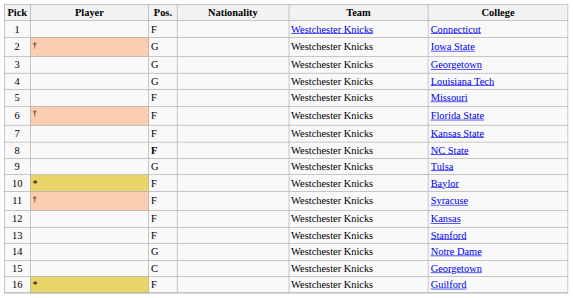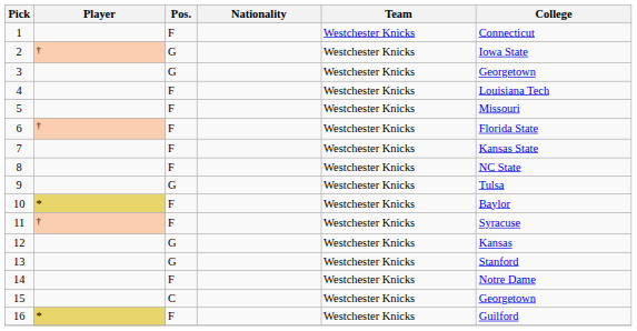 <table class="wikitable sortable">
 <tr>
 <th width="1%">Pick</th>
 <th width="17%">Player</th>
 <th width="4%">Pos.</th>
 <th width="16%">Nationality</th>
 <th width="20%" class="unsortable">Team</th>
 <th width="20%">College</th>
 </tr>
 <tr>
 <td align=center>1</td>
 <td></td>
 <td>F</td>
 <td></td>
 <td><a href='#'>Westchester Knicks</a></td>
 <td><a href='#'>Connecticut</a></td>
 </tr>
 <tr>
 <td align=center>2</td>
 <td style="background-color:#FBCEB1"><sup>†</sup></td>
 <td>G</td>
 <td></td>
 <td>Westchester Knicks</td>
 <td><a href='#'>Iowa State</a></td>
 </tr>
 <tr>
 <td align=center>3</td>
 <td></td>
 <td>G</td>
 <td></td>
 <td>Westchester Knicks</td>
 <td><a href='#'>Georgetown</a></td>
 </tr>
 <tr>
 <td align=center>4</td>
 <td></td>
-<td>G</td>
+<td>F</td>
 <td></td>
 <td>Westchester Knicks</td>
 <td><a href='#'>Louisiana Tech</a></td>
 </tr>
 <tr>
 <td align=center>5</td>
 <td></td>
 <td>F</td>
 <td></td>
 <td>Westchester Knicks</td>
 <td><a href='#'>Missouri</a></td>
 </tr>
 <tr>
 <td align=center>6</td>
 <td style="background-color:#FBCEB1"><sup>†</sup></td>
 <td>F</td>
 <td></td>
 <td>Westchester Knicks</td>
 <td><a href='#'>Florida State</a></td>
 </tr>
 <tr>
 <td align=center>7</td>
 <td></td>
 <td>F</td>
 <td></td>
 <td>Westchester Knicks</td>
 <td><a href='#'>Kansas State</a></td>
 </tr>
 <tr>
 <td align=center>8</td>
 <td></td>
-<td><strong>F</strong></td>
+<td>F</td>
 <td></td>
 <td>Westchester Knicks</td>
 <td><a href='#'>NC State</a></td>
 </tr>
 <tr>
 <td align=center>9</td>
 <td></td>
 <td>G</td>
 <td></td>
 <td>Westchester Knicks</td>
 <td><a href='#'>Tulsa</a></td>
 </tr>
 <tr>
 <td align=center>10</td>
 <td style="background-color:#E9D66B">*</td>
 <td>F</td>
 <td></td>
 <td>Westchester Knicks</td>
 <td><a href='#'>Baylor</a></td>
 </tr>
 <tr>
 <td align=center>11</td>
 <td style="background-color:#FBCEB1"><sup>†</sup></td>
 <td>F</td>
 <td></td>
 <td>Westchester Knicks</td>
 <td><a href='#'>Syracuse</a></td>
 </tr>
 <tr>
 <td align=center>12</td>
 <td></td>
-<td>F</td>
+<td>G</td>
 <td></td>
 <td>Westchester Knicks</td>
 <td><a href='#'>Kansas</a></td>
 </tr>
 <tr>
 <td align=center>13</td>
 <td></td>
-<td>F</td>
+<td>G</td>
 <td></td>
 <td>Westchester Knicks</td>
 <td><a href='#'>Stanford</a></td>
 </tr>
 <tr>
 <td align=center>14</td>
 <td></td>
-<td>G</td>
+<td>F</td>
 <td></td>
 <td>Westchester Knicks</td>
 <td><a href='#'>Notre Dame</a></td>
 </tr>
 <tr>
 <td align=center>15</td>
 <td></td>
 <td>C</td>
 <td></td>
 <td>Westchester Knicks</td>
 <td><a href='#'>Georgetown</a></td>
 </tr>
 <tr>
 <td align=center>16</td>
 <td style="background-color:#E9D66B">*</td>
 <td>F</td>
 <td></td>
 <td>Westchester Knicks</td>
 <td><a href='#'>Guilford</a></td>
 </tr>
 <tr>
 </tr>
 </table>
